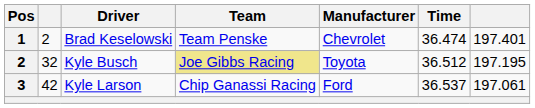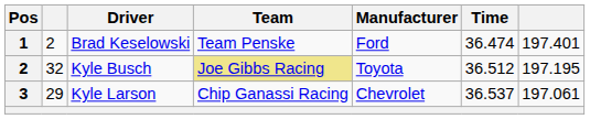 <table class="wikitable" style="font-size:95%">
 <tr>
 <th>Pos</th>
 <th></th>
 <th>Driver</th>
 <th>Team</th>
 <th>Manufacturer</th>
 <th>Time</th>
 <th></th>
 </tr>
 <tr>
 <th>1</th>
 <td>2</td>
 <td><a href='#'>Brad Keselowski</a></td>
 <td><a href='#'>Team Penske</a></td>
-<td><a href='#'>Chevrolet</a></td>
+<td><a href='#'>Ford</a></td>
 <td>36.474</td>
 <td>197.401</td>
 </tr>
 <tr>
 <th>2</th>
 <td>32</td>
 <td><a href='#'>Kyle Busch</a></td>
 <td style="background: khaki;"><a href='#'>Joe Gibbs Racing</a></td>
 <td><a href='#'>Toyota</a></td>
 <td>36.512</td>
 <td>197.195</td>
 </tr>
 <tr>
 <th>3</th>
-<td>42</td>
+<td>29</td>
 <td><a href='#'>Kyle Larson</a></td>
 <td><a href='#'>Chip Ganassi Racing</a></td>
-<td><a href='#'>Ford</a></td>
+<td><a href='#'>Chevrolet</a></td>
 <td>36.537</td>
 <td>197.061</td>
 </tr>
 <tr>
 <th colspan="7"></th>
 </tr>
 </table>
